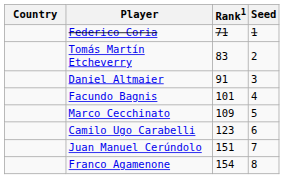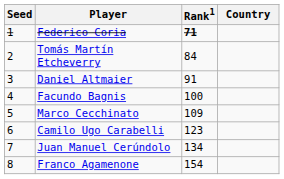 <table class="sortable wikitable">
 <tr>
-<th width="70">Country</th>
+<th>Seed</th>
 <th width="175">Player</th>
 <th>Rank<sup>1</sup></th>
-<th>Seed</th>
+<th width="70">Country</th>
 </tr>
 <tr>
+<td><s>1</s></td>
+<td><s><a href='#'>Federico Coria</a></s></td>
+<td><strong><s>71</s></strong></td>
 <td><s></s></td>
-<td><s><a href='#'>Federico Coria</a></s></td>
-<td><s>71</s></td>
-<td><s>1</s></td>
 </tr>
 <tr>
+<td>2</td>
+<td><a href='#'>Tomás Martín Etcheverry</a></td>
+<td>84</td>
 <td></td>
-<td><a href='#'>Tomás Martín Etcheverry</a></td>
-<td>83</td>
-<td>2</td>
 </tr>
 <tr>
-<td></td>
+<td>3</td>
 <td><a href='#'>Daniel Altmaier</a></td>
 <td>91</td>
-<td>3</td>
+<td></td>
 </tr>
 <tr>
+<td>4</td>
+<td><a href='#'>Facundo Bagnis</a></td>
+<td>100</td>
 <td></td>
-<td><a href='#'>Facundo Bagnis</a></td>
-<td>101</td>
-<td>4</td>
 </tr>
 <tr>
-<td></td>
+<td>5</td>
 <td><a href='#'>Marco Cecchinato</a></td>
 <td>109</td>
-<td>5</td>
+<td></td>
 </tr>
 <tr>
-<td></td>
+<td>6</td>
 <td><a href='#'>Camilo Ugo Carabelli</a></td>
 <td>123</td>
-<td>6</td>
+<td></td>
 </tr>
 <tr>
+<td>7</td>
+<td><a href='#'>Juan Manuel Cerúndolo</a></td>
+<td>134</td>
 <td></td>
-<td><a href='#'>Juan Manuel Cerúndolo</a></td>
-<td>151</td>
-<td>7</td>
 </tr>
 <tr>
-<td></td>
+<td>8</td>
 <td><a href='#'>Franco Agamenone</a></td>
 <td>154</td>
-<td>8</td>
+<td></td>
 </tr>
 </table>
